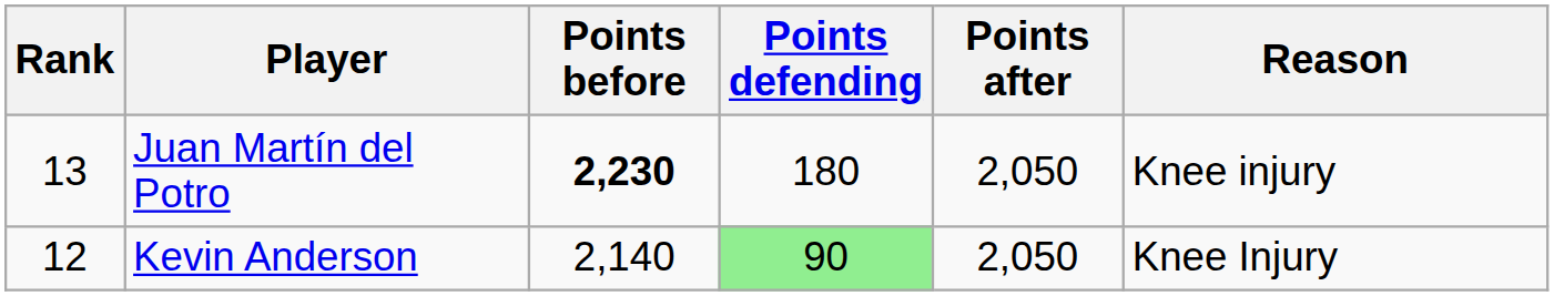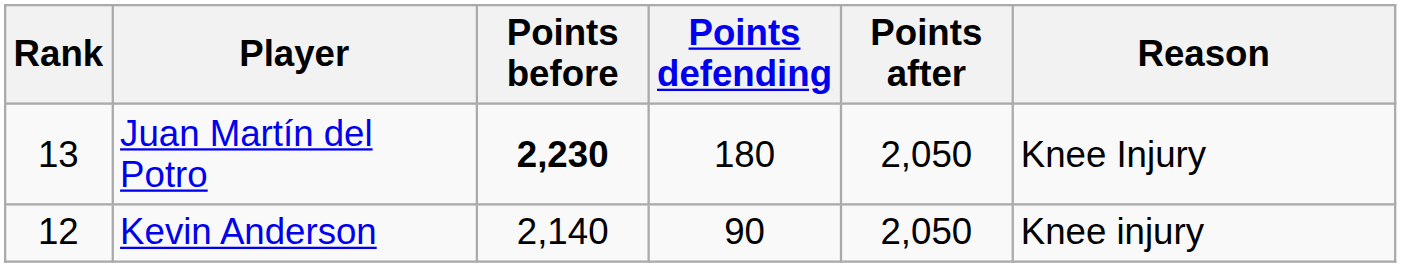 <table class="wikitable sortable">
 <tr>
 <th style="width:30px;">Rank</th>
 <th style="width:185px;">Player</th>
 <th style="width:75px;">Points before</th>
 <th style="width:75px;"><a href='#'>Points defending</a></th>
 <th style="width:75px;">Points after</th>
 <th style="width:200px;">Reason</th>
 </tr>
 <tr>
 <td style="text-align:center;">13</td>
 <td> <a href='#'>Juan Martín del Potro</a></td>
 <td style="text-align:center;"><strong>2,230</strong></td>
 <td style="text-align:center;">180</td>
 <td style="text-align:center;">2,050</td>
-<td align="left">Knee injury</td>
+<td align="left">Knee Injury</td>
 </tr>
 <tr>
 <td style="text-align:center;">12</td>
 <td> <a href='#'>Kevin Anderson</a></td>
 <td style="text-align:center;">2,140</td>
-<td style="background: lightgreen; text-align:center;">90</td>
+<td style="text-align:center;">90</td>
 <td style="text-align:center;">2,050</td>
-<td align="left">Knee Injury</td>
+<td align="left">Knee injury</td>
 </tr>
 </table>
